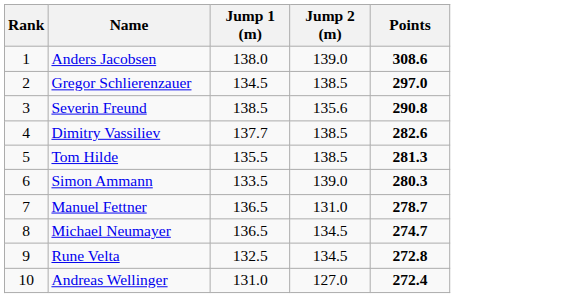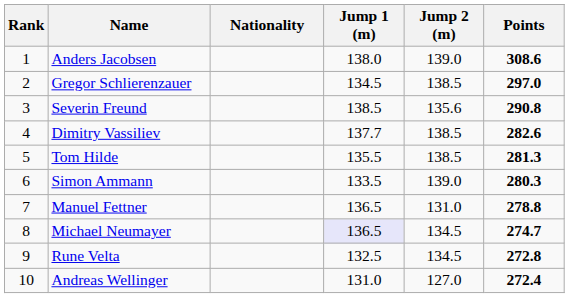 <table class="wikitable sortable">
 <tr>
 <th align=center>Rank</th>
 <th width=160>Name</th>
+<th width=110>Nationality</th>
 <th width=75>Jump 1 (m)</th>
 <th width=75>Jump 2 (m)</th>
 <th width=75>Points</th>
 </tr>
 <tr>
 <td align=center>1</td>
 <td align=left><a href='#'>Anders Jacobsen</a></td>
+<td align=left></td>
 <td align=center>138.0</td>
 <td align=center>139.0</td>
 <td align=center><strong>308.6</strong></td>
 </tr>
 <tr>
 <td align=center>2</td>
 <td align=left><a href='#'>Gregor Schlierenzauer</a></td>
+<td align=left></td>
 <td align=center>134.5</td>
 <td align=center>138.5</td>
 <td align=center><strong>297.0</strong></td>
 </tr>
 <tr>
 <td align=center>3</td>
 <td align=left><a href='#'>Severin Freund</a></td>
+<td align=left></td>
 <td align=center>138.5</td>
 <td align=center>135.6</td>
 <td align=center><strong>290.8</strong></td>
 </tr>
 <tr>
 <td align=center>4</td>
 <td align=left><a href='#'>Dimitry Vassiliev</a></td>
+<td align=left></td>
 <td align=center>137.7</td>
 <td align=center>138.5</td>
 <td align=center><strong>282.6</strong></td>
 </tr>
 <tr>
 <td align=center>5</td>
 <td align=left><a href='#'>Tom Hilde</a></td>
+<td align=left></td>
 <td align=center>135.5</td>
 <td align=center>138.5</td>
 <td align=center><strong>281.3</strong></td>
 </tr>
 <tr>
 <td align=center>6</td>
 <td align=left><a href='#'>Simon Ammann</a></td>
+<td align=left></td>
 <td align=center>133.5</td>
 <td align=center>139.0</td>
 <td align=center><strong>280.3</strong></td>
 </tr>
 <tr>
 <td align=center>7</td>
 <td align=left><a href='#'>Manuel Fettner</a></td>
+<td align=left></td>
 <td align=center>136.5</td>
 <td align=center>131.0</td>
-<td align=center><strong>278.7</strong></td>
+<td align=center><strong>278.8</strong></td>
 </tr>
 <tr>
 <td align=center>8</td>
 <td align=left><a href='#'>Michael Neumayer</a></td>
-<td align=center>136.5</td>
+<td align=left></td>
+<td align=center style="background: lavender;">136.5</td>
 <td align=center>134.5</td>
 <td align=center><strong>274.7</strong></td>
 </tr>
 <tr>
 <td align=center>9</td>
 <td align=left><a href='#'>Rune Velta</a></td>
+<td align=left></td>
 <td align=center>132.5</td>
 <td align=center>134.5</td>
 <td align=center><strong>272.8</strong></td>
 </tr>
 <tr>
 <td align=center>10</td>
 <td align=left><a href='#'>Andreas Wellinger</a></td>
+<td align=left></td>
 <td align=center>131.0</td>
 <td align=center>127.0</td>
 <td align=center><strong>272.4</strong></td>
 </tr>
 </table>
